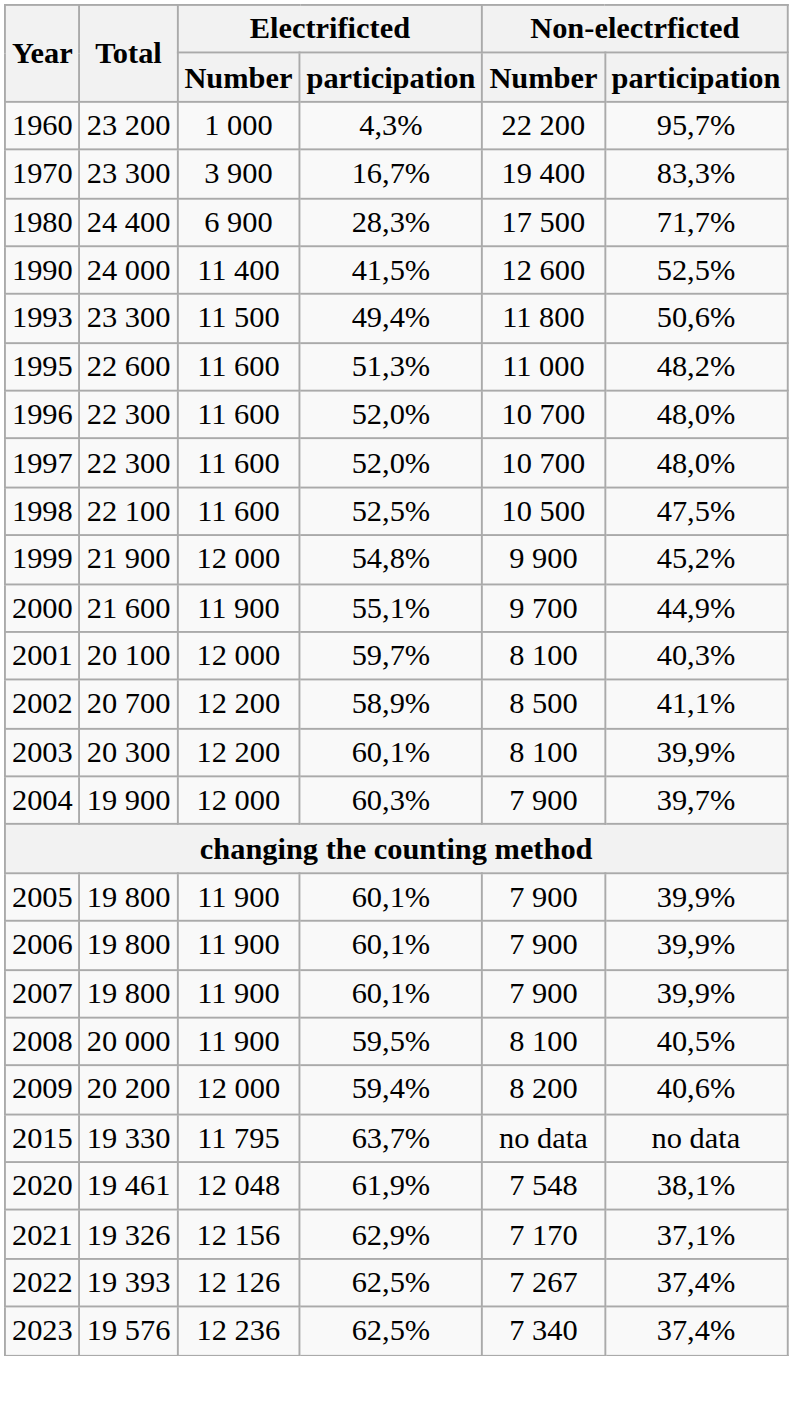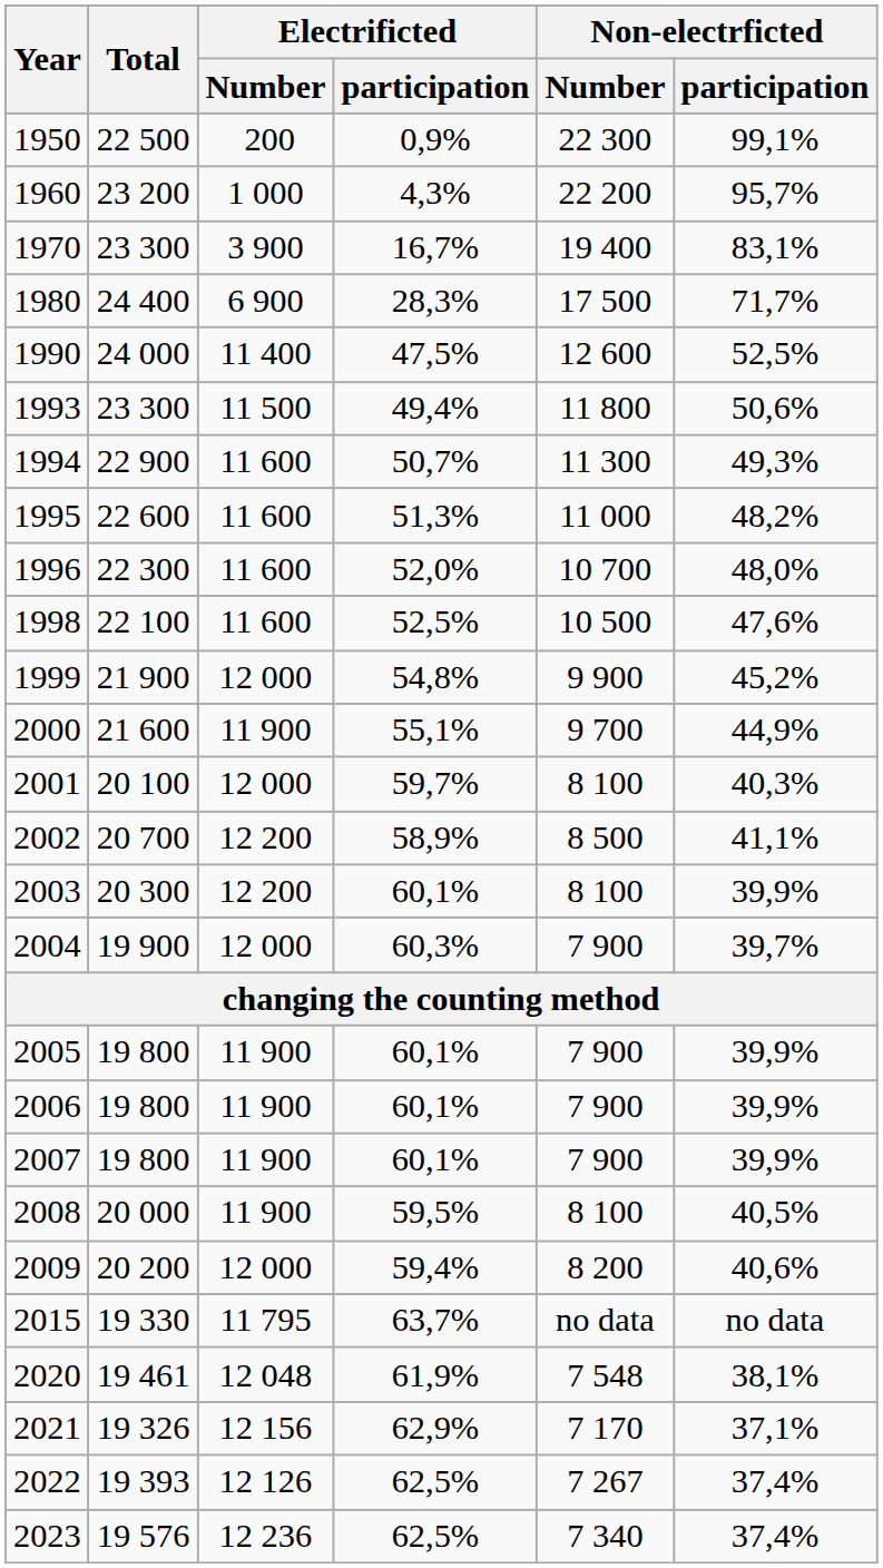 <table class="wikitable" style="text-align: center">
 <tr>
 <th rowspan="2">Year</th>
 <th rowspan="2">Total</th>
 <th colspan="2">Electrificted</th>
 <th colspan="2">Non-electrficted</th>
 </tr>
 <tr>
 <th>Number</th>
 <th>participation</th>
 <th>Number</th>
 <th>participation</th>
+</tr>
+<tr>
+<td>1950</td>
+<td>22 500</td>
+<td> 200</td>
+<td>0,9%</td>
+<td>22 300</td>
+<td>99,1%</td>
 </tr>
 <tr>
 <td>1960</td>
 <td>23 200</td>
 <td>1 000</td>
 <td>4,3%</td>
 <td>22 200</td>
 <td>95,7%</td>
 </tr>
 <tr>
 <td>1970</td>
 <td>23 300</td>
 <td>3 900</td>
 <td>16,7%</td>
 <td>19 400</td>
-<td>83,3%</td>
+<td>83,1%</td>
 </tr>
 <tr>
 <td>1980</td>
 <td>24 400</td>
 <td>6 900</td>
 <td>28,3%</td>
 <td>17 500</td>
 <td>71,7%</td>
 </tr>
 <tr>
 <td>1990</td>
 <td>24 000</td>
 <td>11 400</td>
-<td>41,5%</td>
+<td>47,5%</td>
 <td>12 600</td>
 <td>52,5%</td>
 </tr>
 <tr>
 <td>1993</td>
 <td>23 300</td>
 <td>11 500</td>
 <td>49,4%</td>
 <td>11 800</td>
 <td>50,6%</td>
+</tr>
+<tr>
+<td>1994</td>
+<td>22 900</td>
+<td>11 600</td>
+<td>50,7%</td>
+<td>11 300</td>
+<td>49,3%</td>
 </tr>
 <tr>
 <td>1995</td>
 <td>22 600</td>
 <td>11 600</td>
 <td>51,3%</td>
 <td>11 000</td>
 <td>48,2%</td>
 </tr>
 <tr>
 <td>1996</td>
 <td>22 300</td>
 <td>11 600</td>
 <td>52,0%</td>
 <td>10 700</td>
 <td>48,0%</td>
 </tr>
 <tr>
-<td>1997</td>
-<td>22 300</td>
-<td>11 600</td>
-<td>52,0%</td>
-<td>10 700</td>
-<td>48,0%</td>
-</tr>
-<tr>
 <td>1998</td>
 <td>22 100</td>
 <td>11 600</td>
 <td>52,5%</td>
 <td>10 500</td>
-<td>47,5%</td>
+<td>47,6%</td>
 </tr>
 <tr>
 <td>1999</td>
 <td>21 900</td>
 <td>12 000</td>
 <td>54,8%</td>
 <td>9 900</td>
 <td>45,2%<br></td>
 </tr>
 <tr>
 <td>2000</td>
 <td>21 600</td>
 <td>11 900</td>
 <td>55,1%</td>
 <td>9 700</td>
 <td>44,9%</td>
 </tr>
 <tr>
 <td>2001</td>
 <td>20 100</td>
 <td>12 000</td>
 <td>59,7%</td>
 <td>8 100</td>
 <td>40,3%</td>
 </tr>
 <tr>
 <td>2002</td>
 <td>20 700</td>
 <td>12 200</td>
 <td>58,9%</td>
 <td>8 500</td>
 <td>41,1%</td>
 </tr>
 <tr>
 <td>2003</td>
 <td>20 300</td>
 <td>12 200</td>
 <td>60,1%</td>
 <td>8 100</td>
 <td>39,9%</td>
 </tr>
 <tr>
 <td>2004</td>
 <td>19 900</td>
 <td>12 000</td>
 <td>60,3%</td>
 <td>7 900</td>
 <td>39,7%</td>
 </tr>
 <tr>
 <th colspan="6" bgcolor="#CCCCCC">changing the counting method</th>
 </tr>
 <tr>
 <td>2005</td>
 <td>19 800</td>
 <td>11 900</td>
 <td>60,1%</td>
 <td>7 900</td>
 <td>39,9%</td>
 </tr>
 <tr>
 <td>2006</td>
 <td>19 800</td>
 <td>11 900</td>
 <td>60,1%</td>
 <td>7 900</td>
 <td>39,9%</td>
 </tr>
 <tr>
 <td>2007</td>
 <td>19 800</td>
 <td>11 900</td>
 <td>60,1%</td>
 <td>7 900</td>
 <td>39,9%</td>
 </tr>
 <tr>
 <td>2008</td>
 <td>20 000</td>
 <td>11 900</td>
 <td>59,5%</td>
 <td>8 100</td>
 <td>40,5%</td>
 </tr>
 <tr>
 <td>2009</td>
 <td>20 200</td>
 <td>12 000</td>
 <td>59,4%</td>
 <td>8 200</td>
 <td>40,6%</td>
 </tr>
 <tr>
 <td>2015</td>
 <td>19 330</td>
 <td>11 795</td>
 <td>63,7%</td>
 <td>no data</td>
 <td>no data</td>
 </tr>
 <tr>
 <td>2020</td>
 <td>19 461</td>
 <td>12 048</td>
 <td>61,9%</td>
 <td>7 548</td>
 <td>38,1%</td>
 </tr>
 <tr>
 <td>2021</td>
 <td>19 326</td>
 <td>12 156</td>
 <td>62,9%</td>
 <td>7 170</td>
 <td>37,1%</td>
 </tr>
 <tr>
 <td>2022</td>
 <td>19 393</td>
 <td>12 126</td>
 <td>62,5%</td>
 <td>7 267</td>
 <td>37,4%</td>
 </tr>
 <tr>
 <td>2023</td>
 <td>19 576</td>
 <td>12 236</td>
 <td>62,5%</td>
 <td>7 340</td>
 <td>37,4%</td>
 </tr>
 </table>
